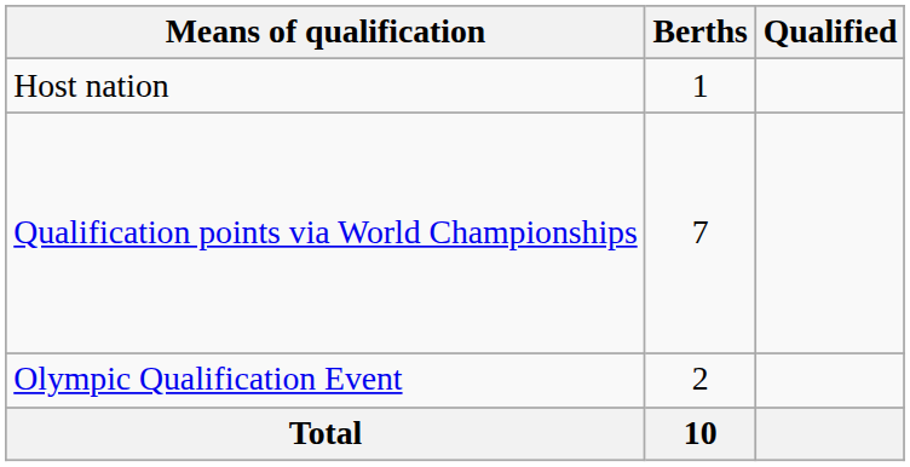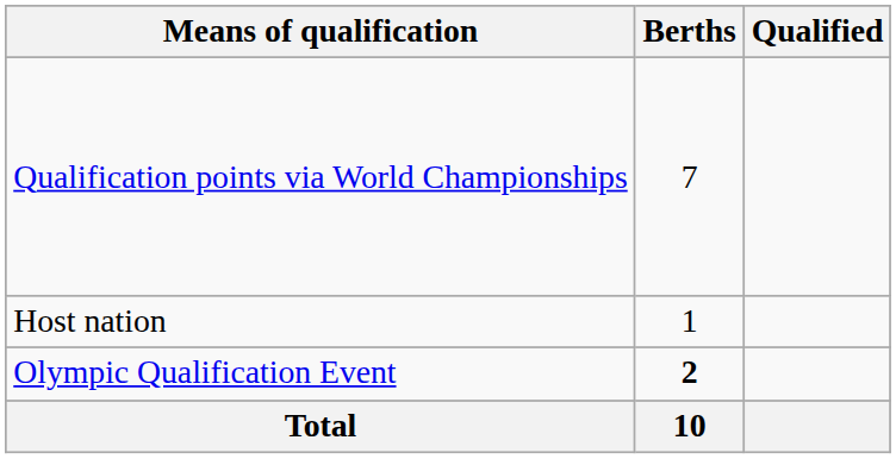 <table class="wikitable">
 <tr>
 <th>Means of qualification</th>
 <th>Berths</th>
 <th>Qualified</th>
 </tr>
 <tr>
+<td><a href='#'>Qualification points via World Championships</a></td>
+<td align=center>7</td>
+<td><br><br><br><br><br><br></td>
+</tr>
+<tr>
 <td>Host nation</td>
 <td align=center>1</td>
 <td></td>
 </tr>
 <tr>
-<td><a href='#'>Qualification points via World Championships</a></td>
-<td align=center>7</td>
-<td><br><br><br><br><br><br></td>
-</tr>
-<tr>
 <td><a href='#'>Olympic Qualification Event</a></td>
-<td align=center>2</td>
+<td align=center><strong>2</strong></td>
 <td><br></td>
 </tr>
 <tr>
 <th>Total</th>
 <th>10</th>
 <th></th>
 </tr>
 </table>
